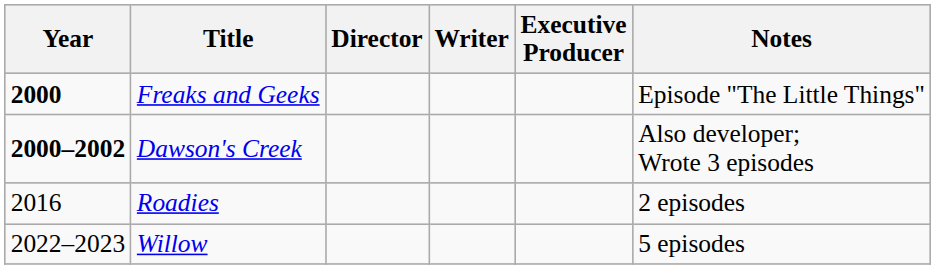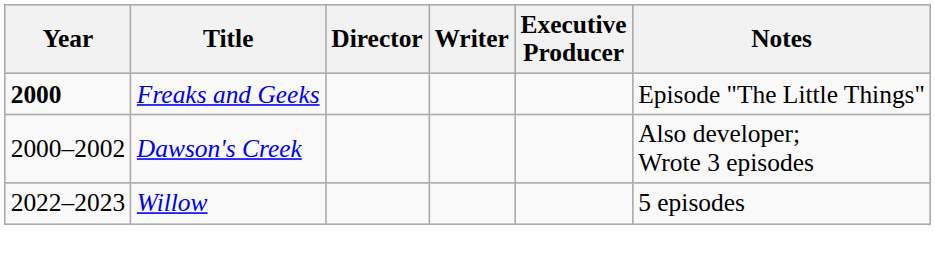 <table class="wikitable plainrowheaders">
 <tr>
 <th>Year</th>
 <th>Title</th>
 <th>Director</th>
 <th>Writer</th>
 <th>Executive<br>Producer</th>
 <th>Notes</th>
 </tr>
 <tr>
 <td><strong>2000</strong></td>
 <td><em><a href='#'>Freaks and Geeks</a></em></td>
 <td></td>
 <td></td>
 <td></td>
 <td>Episode "The Little Things"</td>
 </tr>
 <tr>
-<td><strong>2000–2002</strong></td>
+<td>2000–2002</td>
 <td><em><a href='#'>Dawson's Creek</a></em></td>
 <td></td>
 <td></td>
 <td></td>
 <td>Also developer;<br>Wrote 3 episodes</td>
-</tr>
-<tr>
-<td>2016</td>
-<td><em><a href='#'>Roadies</a></em></td>
-<td></td>
-<td></td>
-<td></td>
-<td>2 episodes</td>
 </tr>
 <tr>
 <td>2022–2023</td>
 <td><em><a href='#'>Willow</a></em></td>
 <td></td>
 <td></td>
 <td></td>
 <td>5 episodes</td>
 </tr>
 </table>
